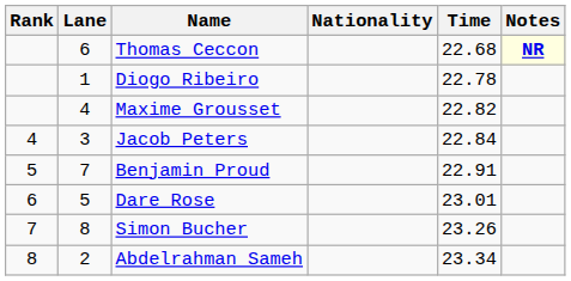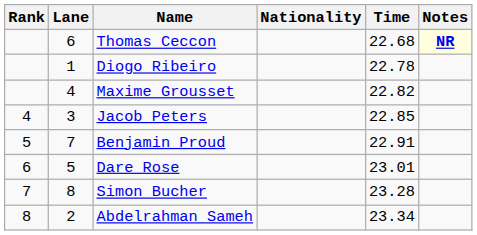 <table class="wikitable sortable" style="text-align:center">
 <tr>
 <th>Rank</th>
 <th>Lane</th>
 <th>Name</th>
 <th>Nationality</th>
 <th>Time</th>
 <th>Notes</th>
 </tr>
 <tr>
 <td></td>
 <td>6</td>
 <td align=left><a href='#'>Thomas Ceccon</a></td>
 <td align=left></td>
 <td>22.68</td>
 <td style="background: lightyellow;"><strong><a href='#'>NR</a></strong></td>
 </tr>
 <tr>
 <td></td>
 <td>1</td>
 <td align=left><a href='#'>Diogo Ribeiro</a></td>
 <td align=left></td>
 <td>22.78</td>
 <td></td>
 </tr>
 <tr>
 <td></td>
 <td>4</td>
 <td align=left><a href='#'>Maxime Grousset</a></td>
 <td align=left></td>
 <td>22.82</td>
 <td></td>
 </tr>
 <tr>
 <td>4</td>
 <td>3</td>
 <td align=left><a href='#'>Jacob Peters</a></td>
 <td align=left></td>
-<td>22.84</td>
+<td>22.85</td>
 <td></td>
 </tr>
 <tr>
 <td>5</td>
 <td>7</td>
 <td align=left><a href='#'>Benjamin Proud</a></td>
 <td align=left></td>
 <td>22.91</td>
 <td></td>
 </tr>
 <tr>
 <td>6</td>
 <td>5</td>
 <td align=left><a href='#'>Dare Rose</a></td>
 <td align=left></td>
 <td>23.01</td>
 <td></td>
 </tr>
 <tr>
 <td>7</td>
 <td>8</td>
 <td align=left><a href='#'>Simon Bucher</a></td>
 <td align=left></td>
-<td>23.26</td>
+<td>23.28</td>
 <td></td>
 </tr>
 <tr>
 <td>8</td>
 <td>2</td>
 <td align=left><a href='#'>Abdelrahman Sameh</a></td>
 <td align=left></td>
 <td>23.34</td>
 <td></td>
 </tr>
 </table>
